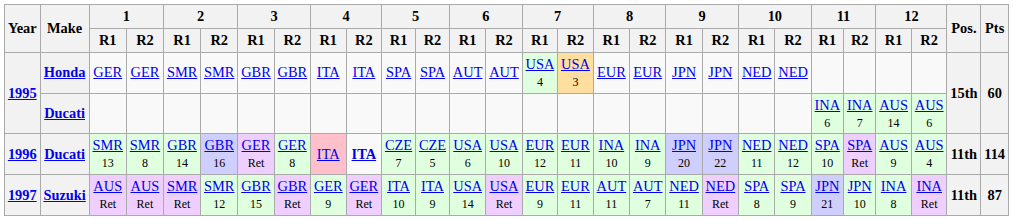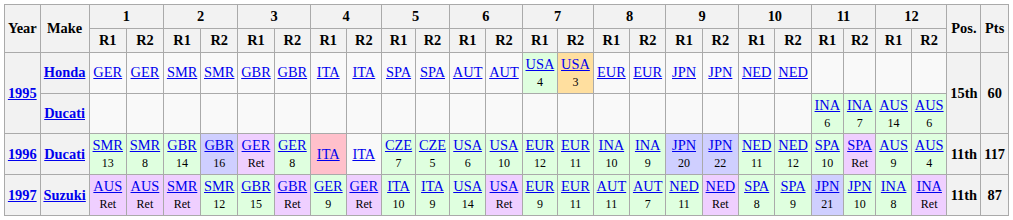 <table class="wikitable" style="text-align:center; font-size:90%">
 <tr>
 <th valign="middle" rowspan=2>Year</th>
 <th valign="middle" rowspan=2>Make</th>
 <th colspan=2>1</th>
 <th colspan=2>2</th>
 <th colspan=2>3</th>
 <th colspan=2>4</th>
 <th colspan=2>5</th>
 <th colspan=2>6</th>
 <th colspan=2>7</th>
 <th colspan=2>8</th>
 <th colspan=2>9</th>
 <th colspan=2>10</th>
 <th colspan=2>11</th>
 <th colspan=2>12</th>
 <th rowspan=2>Pos.</th>
 <th rowspan=2>Pts</th>
 </tr>
 <tr>
 <th>R1</th>
 <th>R2</th>
 <th>R1</th>
 <th>R2</th>
 <th>R1</th>
 <th>R2</th>
 <th>R1</th>
 <th>R2</th>
 <th>R1</th>
 <th>R2</th>
 <th>R1</th>
 <th>R2</th>
 <th>R1</th>
 <th>R2</th>
 <th>R1</th>
 <th>R2</th>
 <th>R1</th>
 <th>R2</th>
 <th>R1</th>
 <th>R2</th>
 <th>R1</th>
 <th>R2</th>
 <th>R1</th>
 <th>R2</th>
 </tr>
 <tr>
 <th rowspan=2><a href='#'>1995</a></th>
 <th><a href='#'>Honda</a></th>
 <td><a href='#'>GER</a></td>
 <td><a href='#'>GER</a></td>
 <td><a href='#'>SMR</a></td>
 <td><a href='#'>SMR</a></td>
 <td><a href='#'>GBR</a></td>
 <td><a href='#'>GBR</a></td>
 <td><a href='#'>ITA</a></td>
 <td><a href='#'>ITA</a></td>
 <td><a href='#'>SPA</a></td>
 <td><a href='#'>SPA</a></td>
 <td><a href='#'>AUT</a></td>
 <td><a href='#'>AUT</a></td>
 <td style="background:#DFFFDF;"><a href='#'>USA</a><br><small>4</small></td>
 <td style="background:#FFDF9F;"><a href='#'>USA</a><br><small>3</small></td>
 <td><a href='#'>EUR</a></td>
 <td><a href='#'>EUR</a></td>
 <td><a href='#'>JPN</a></td>
 <td><a href='#'>JPN</a></td>
 <td><a href='#'>NED</a></td>
 <td><a href='#'>NED</a></td>
 <td></td>
 <td></td>
 <td></td>
 <td></td>
 <th rowspan=2>15th</th>
 <th rowspan=2>60</th>
 </tr>
 <tr>
 <th><a href='#'>Ducati</a></th>
 <td></td>
 <td></td>
 <td></td>
 <td></td>
 <td></td>
 <td></td>
 <td></td>
 <td></td>
 <td></td>
 <td></td>
 <td></td>
 <td></td>
 <td></td>
 <td></td>
 <td></td>
 <td></td>
 <td></td>
 <td></td>
 <td></td>
 <td></td>
 <td style="background:#DFFFDF;"><a href='#'>INA</a><br><small>6</small></td>
 <td style="background:#DFFFDF;"><a href='#'>INA</a><br><small>7</small></td>
 <td style="background:#DFFFDF;"><a href='#'>AUS</a><br><small>14</small></td>
 <td style="background:#DFFFDF;"><a href='#'>AUS</a><br><small>6</small></td>
 </tr>
 <tr>
 <th><a href='#'>1996</a></th>
 <th><a href='#'>Ducati</a></th>
 <td style="background:#DFFFDF;"><a href='#'>SMR</a><br><small>13</small></td>
 <td style="background:#DFFFDF;"><a href='#'>SMR</a><br><small>8</small></td>
 <td style="background:#DFFFDF;"><a href='#'>GBR</a><br><small>14</small></td>
 <td style="background:#CFCFFF;"><a href='#'>GBR</a><br><small>16</small></td>
 <td style="background:#EFCFFF;"><a href='#'>GER</a><br><small>Ret</small></td>
 <td style="background:#DFFFDF;"><a href='#'>GER</a><br><small>8</small></td>
 <td style="background: pink;"><a href='#'>ITA</a></td>
-<td><strong><a href='#'>ITA</a></strong></td>
+<td><a href='#'>ITA</a></td>
 <td style="background:#DFFFDF;"><a href='#'>CZE</a><br><small>7</small></td>
 <td style="background:#DFFFDF;"><a href='#'>CZE</a><br><small>5</small></td>
 <td style="background:#DFFFDF;"><a href='#'>USA</a><br><small>6</small></td>
 <td style="background:#DFFFDF;"><a href='#'>USA</a><br><small>10</small></td>
 <td style="background:#DFFFDF;"><a href='#'>EUR</a><br><small>12</small></td>
 <td style="background:#DFFFDF;"><a href='#'>EUR</a><br><small>11</small></td>
 <td style="background:#DFFFDF;"><a href='#'>INA</a><br><small>10</small></td>
 <td style="background:#DFFFDF;"><a href='#'>INA</a><br><small>9</small></td>
 <td style="background:#CFCFFF;"><a href='#'>JPN</a><br><small>20</small></td>
 <td style="background:#CFCFFF;"><a href='#'>JPN</a><br><small>22</small></td>
 <td style="background:#DFFFDF;"><a href='#'>NED</a><br><small>11</small></td>
 <td style="background:#DFFFDF;"><a href='#'>NED</a><br><small>12</small></td>
 <td style="background:#DFFFDF;"><a href='#'>SPA</a><br><small>10</small></td>
 <td style="background:#EFCFFF;"><a href='#'>SPA</a><br><small>Ret</small></td>
 <td style="background:#DFFFDF;"><a href='#'>AUS</a><br><small>9</small></td>
 <td style="background:#DFFFDF;"><a href='#'>AUS</a><br><small>4</small></td>
 <th>11th</th>
-<th>114</th>
+<th>117</th>
 </tr>
 <tr>
 <th><a href='#'>1997</a></th>
 <th><a href='#'>Suzuki</a></th>
 <td style="background:#EFCFFF;"><a href='#'>AUS</a><br><small>Ret</small></td>
 <td style="background:#EFCFFF;"><a href='#'>AUS</a><br><small>Ret</small></td>
 <td style="background:#EFCFFF;"><a href='#'>SMR</a><br><small>Ret</small></td>
 <td style="background:#DFFFDF;"><a href='#'>SMR</a><br><small>12</small></td>
 <td style="background:#DFFFDF;"><a href='#'>GBR</a><br><small>15</small></td>
 <td style="background:#EFCFFF;"><a href='#'>GBR</a><br><small>Ret</small></td>
 <td style="background:#DFFFDF;"><a href='#'>GER</a><br><small>9</small></td>
 <td style="background:#EFCFFF;"><a href='#'>GER</a><br><small>Ret</small></td>
 <td style="background:#DFFFDF;"><a href='#'>ITA</a><br><small>10</small></td>
 <td style="background:#DFFFDF;"><a href='#'>ITA</a><br><small>9</small></td>
 <td style="background:#DFFFDF;"><a href='#'>USA</a><br><small>14</small></td>
 <td style="background:#EFCFFF;"><a href='#'>USA</a><br><small>Ret</small></td>
 <td style="background:#DFFFDF;"><a href='#'>EUR</a><br><small>9</small></td>
 <td style="background:#DFFFDF;"><a href='#'>EUR</a><br><small>11</small></td>
 <td style="background:#DFFFDF;"><a href='#'>AUT</a><br><small>11</small></td>
 <td style="background:#DFFFDF;"><a href='#'>AUT</a><br><small>7</small></td>
 <td style="background:#DFFFDF;"><a href='#'>NED</a><br><small>11</small></td>
 <td style="background:#EFCFFF;"><a href='#'>NED</a><br><small>Ret</small></td>
 <td style="background:#DFFFDF;"><a href='#'>SPA</a><br><small>8</small></td>
 <td style="background:#DFFFDF;"><a href='#'>SPA</a><br><small>9</small></td>
 <td style="background:#CFCFFF;"><a href='#'>JPN</a><br><small>21</small></td>
 <td style="background:#DFFFDF;"><a href='#'>JPN</a><br><small>10</small></td>
 <td style="background:#DFFFDF;"><a href='#'>INA</a><br><small>8</small></td>
 <td style="background:#EFCFFF;"><a href='#'>INA</a><br><small>Ret</small></td>
 <th>11th</th>
 <th>87</th>
 </tr>
 </table>
